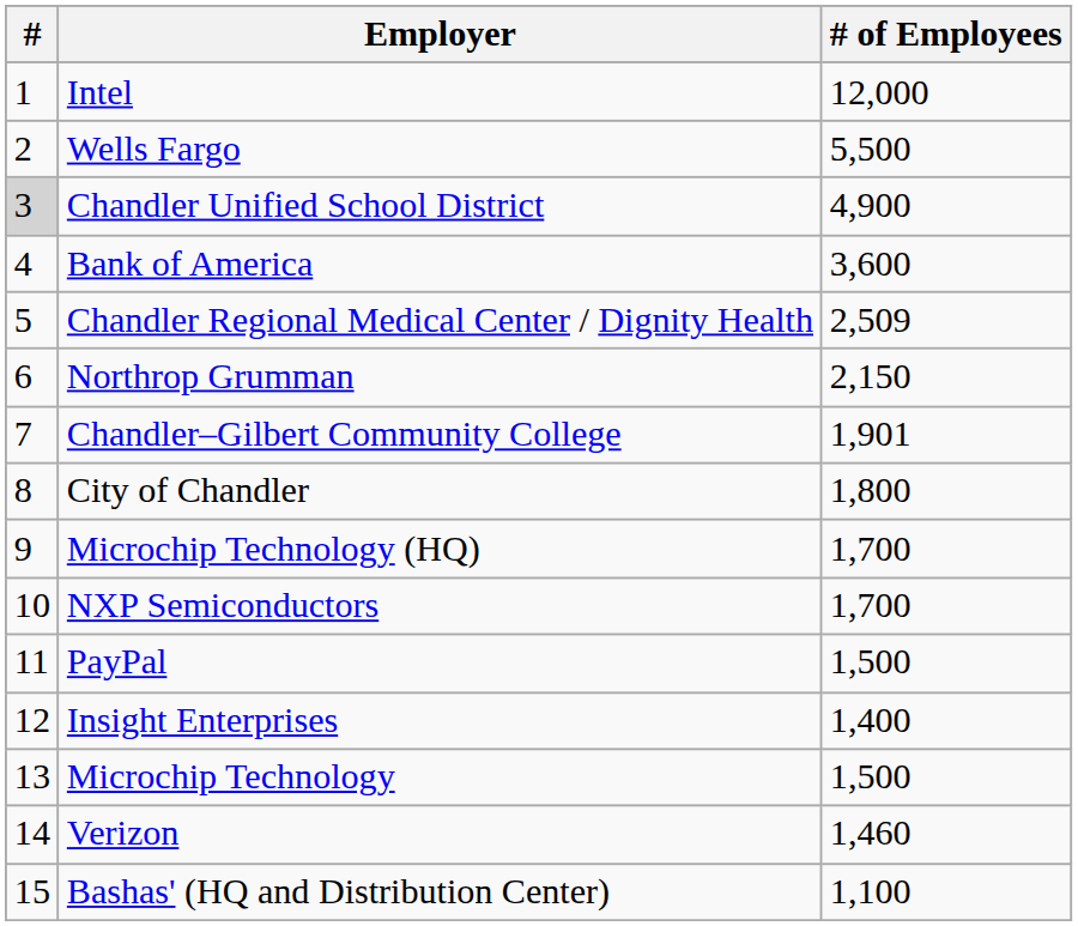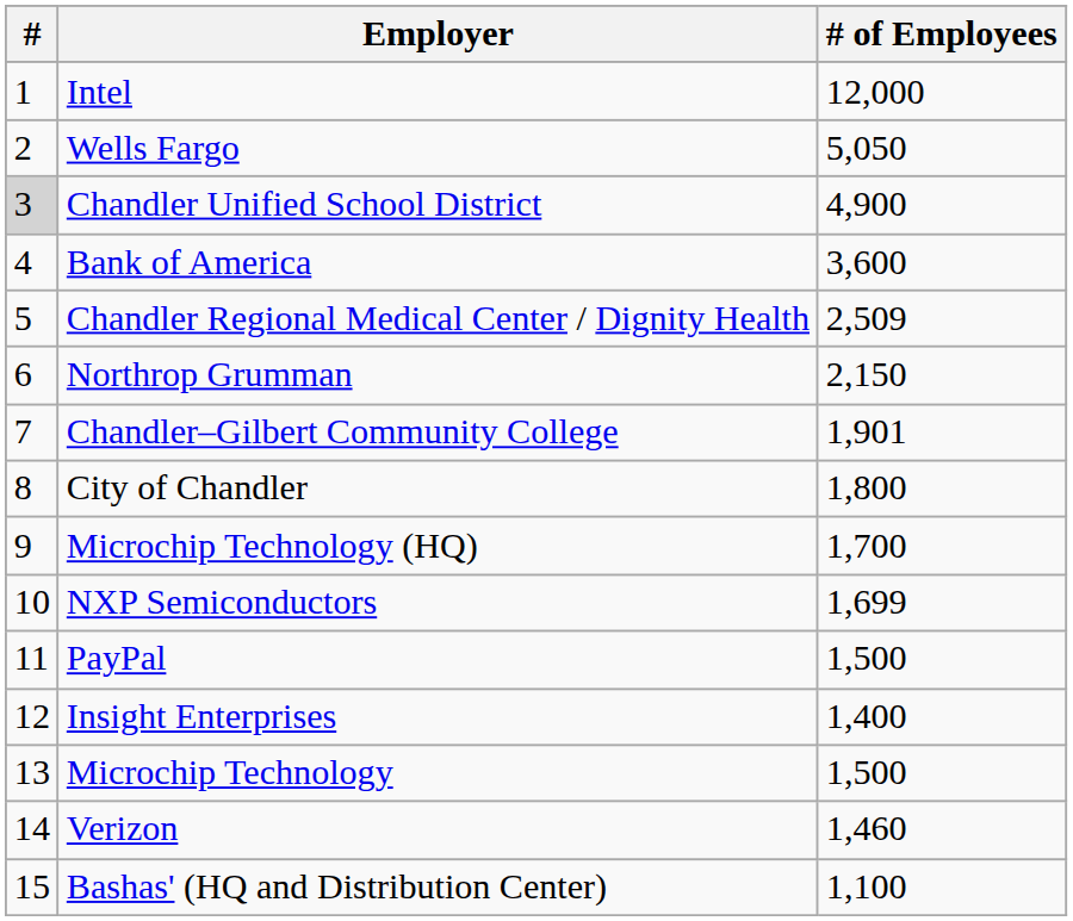 <table class="wikitable">
 <tr>
 <th>#</th>
 <th>Employer</th>
 <th># of Employees</th>
 </tr>
 <tr>
 <td>1</td>
 <td><a href='#'>Intel</a></td>
 <td>12,000</td>
 </tr>
 <tr>
 <td>2</td>
 <td><a href='#'>Wells Fargo</a></td>
-<td>5,500</td>
+<td>5,050</td>
 </tr>
 <tr>
 <td style="background: lightgrey;">3</td>
 <td><a href='#'>Chandler Unified School District</a></td>
 <td>4,900</td>
 </tr>
 <tr>
 <td>4</td>
 <td><a href='#'>Bank of America</a></td>
 <td>3,600</td>
 </tr>
 <tr>
 <td>5</td>
 <td><a href='#'>Chandler Regional Medical Center</a> / <a href='#'>Dignity Health</a></td>
 <td>2,509</td>
 </tr>
 <tr>
 <td>6</td>
 <td><a href='#'>Northrop Grumman</a></td>
 <td>2,150</td>
 </tr>
 <tr>
 <td>7</td>
 <td><a href='#'>Chandler–Gilbert Community College</a></td>
 <td>1,901</td>
 </tr>
 <tr>
 <td>8</td>
 <td>City of Chandler</td>
 <td>1,800</td>
 </tr>
 <tr>
 <td>9</td>
 <td><a href='#'>Microchip Technology</a> (HQ)</td>
 <td>1,700</td>
 </tr>
 <tr>
 <td>10</td>
 <td><a href='#'>NXP Semiconductors</a></td>
-<td>1,700</td>
+<td>1,699</td>
 </tr>
 <tr>
 <td>11</td>
 <td><a href='#'>PayPal</a></td>
 <td>1,500</td>
 </tr>
 <tr>
 <td>12</td>
 <td><a href='#'>Insight Enterprises</a></td>
 <td>1,400</td>
 </tr>
 <tr>
 <td>13</td>
 <td><a href='#'>Microchip Technology</a></td>
 <td>1,500</td>
 </tr>
 <tr>
 <td>14</td>
 <td><a href='#'>Verizon</a></td>
 <td>1,460</td>
 </tr>
 <tr>
 <td>15</td>
 <td><a href='#'>Bashas'</a> (HQ and Distribution Center)</td>
 <td>1,100</td>
 </tr>
 </table>
